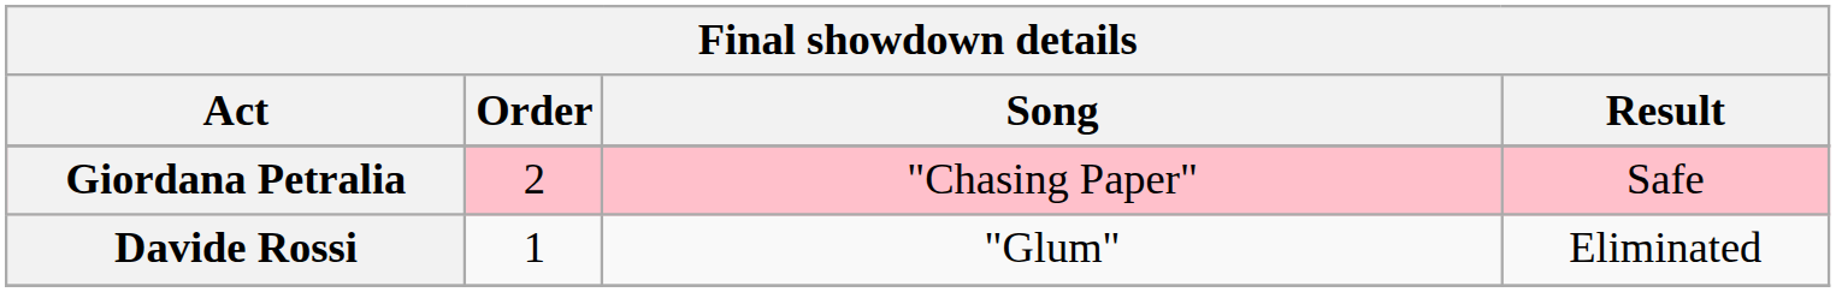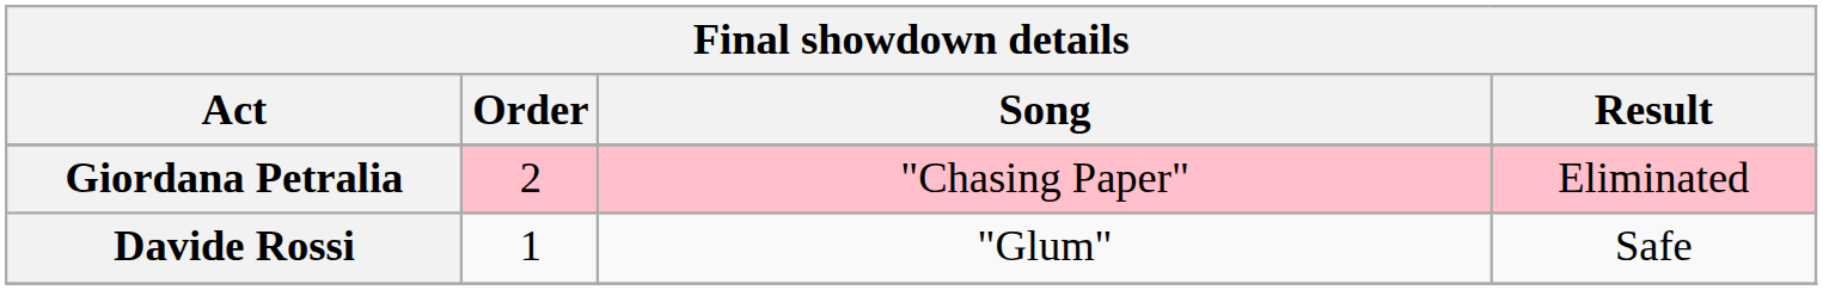 <table class="wikitable plainrowheaders" style="text-align:center;">
 <tr>
 <th colspan="4">Final showdown details</th>
 </tr>
 <tr>
 <th scope="col" style="width:10em;">Act</th>
 <th scope="col">Order</th>
 <th scope="col" style="width:20em;">Song</th>
 <th scope="col" style="width:7em;">Result</th>
 </tr>
 <tr>
 </tr>
 <tr bgcolor=pink>
 <th scope="row">Giordana Petralia</th>
 <td>2</td>
 <td>"Chasing Paper"</td>
-<td>Safe</td>
+<td>Eliminated</td>
 </tr>
 <tr>
 <th scope="row">Davide Rossi</th>
 <td>1</td>
 <td>"Glum"</td>
-<td>Eliminated</td>
+<td>Safe</td>
 </tr>
 <tr>
 </tr>
 </table>
